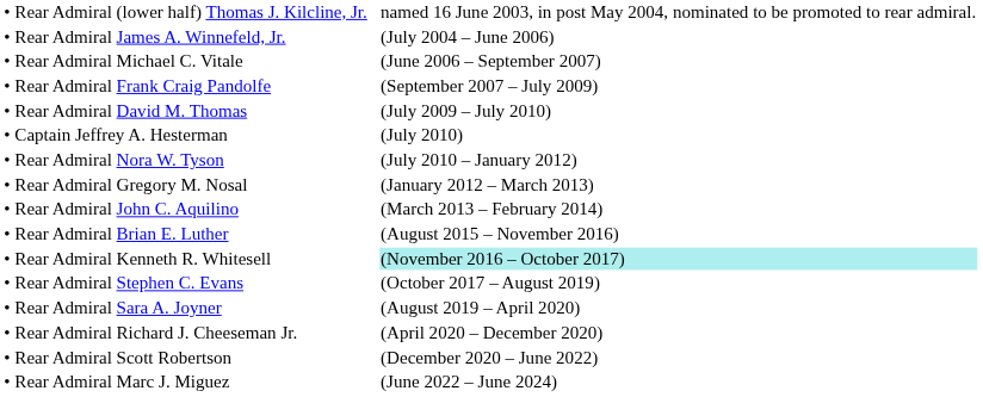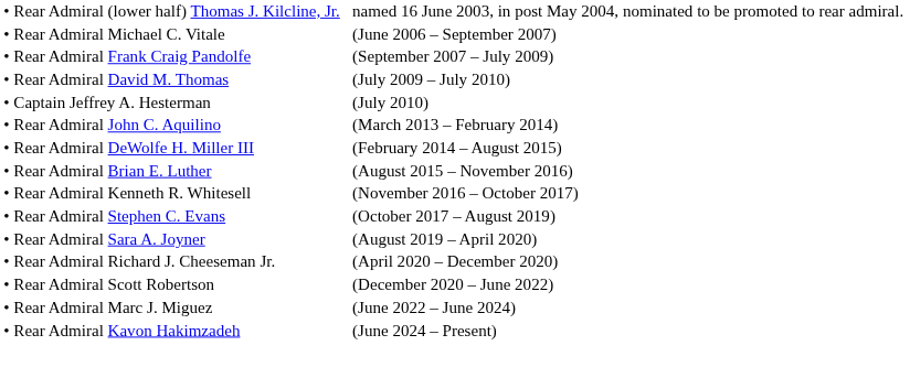 <table>
 <tr>
 <td>  • Rear Admiral (lower half) <a href='#'>Thomas J. Kilcline, Jr.</a></td>
 <td> </td>
 <td>named 16 June 2003, in post May 2004, nominated to be promoted to rear admiral.</td>
-</tr>
-<tr>
-<td>  • Rear Admiral <a href='#'>James A. Winnefeld, Jr.</a></td>
-<td> </td>
-<td>(July 2004 – June 2006)</td>
 </tr>
 <tr>
 <td>  • Rear Admiral Michael C. Vitale</td>
 <td> </td>
 <td>(June 2006 – September 2007)</td>
 </tr>
 <tr>
 <td>  • Rear Admiral <a href='#'>Frank Craig Pandolfe</a></td>
 <td> </td>
 <td>(September 2007 – July 2009)</td>
 </tr>
 <tr>
 <td>  • Rear Admiral <a href='#'>David M. Thomas</a></td>
 <td> </td>
 <td>(July 2009 – July 2010)</td>
 </tr>
 <tr>
 <td>  • Captain Jeffrey A. Hesterman</td>
 <td> </td>
 <td>(July 2010)</td>
 </tr>
 <tr>
-<td>  • Rear Admiral <a href='#'>Nora W. Tyson</a></td>
-<td> </td>
-<td>(July 2010 – January 2012)</td>
-</tr>
-<tr>
-<td>  • Rear Admiral Gregory M. Nosal</td>
-<td> </td>
-<td>(January 2012 – March 2013)</td>
-</tr>
-<tr>
 <td>  • Rear Admiral <a href='#'>John C. Aquilino</a></td>
 <td> </td>
 <td>(March 2013 – February 2014)</td>
+</tr>
+<tr>
+<td>  • Rear Admiral <a href='#'>DeWolfe H. Miller III</a></td>
+<td> </td>
+<td>(February 2014 – August 2015)</td>
 </tr>
 <tr>
 <td>  • Rear Admiral <a href='#'>Brian E. Luther</a></td>
 <td> </td>
 <td>(August 2015 – November 2016)</td>
 </tr>
 <tr>
 <td>  • Rear Admiral Kenneth R. Whitesell</td>
 <td></td>
-<td style="background: paleturquoise;">(November 2016 – October 2017)</td>
+<td>(November 2016 – October 2017)</td>
 </tr>
 <tr>
 <td>  • Rear Admiral <a href='#'>Stephen C. Evans</a></td>
 <td></td>
 <td>(October 2017 – August 2019)</td>
 </tr>
 <tr>
 <td>  • Rear Admiral <a href='#'>Sara A. Joyner</a></td>
 <td></td>
 <td>(August 2019 – April 2020)</td>
 </tr>
 <tr>
 <td>  • Rear Admiral Richard J. Cheeseman Jr.</td>
 <td></td>
 <td>(April 2020 – December 2020)</td>
 </tr>
 <tr>
 <td>  • Rear Admiral Scott Robertson</td>
 <td></td>
 <td>(December 2020 – June 2022)</td>
 </tr>
 <tr>
 <td>  • Rear Admiral Marc J. Miguez</td>
 <td></td>
 <td>(June 2022 – June 2024)</td>
 </tr>
+<tr>
+<td>  • Rear Admiral <a href='#'>Kavon Hakimzadeh</a></td>
+<td></td>
+<td>(June 2024 – Present)</td>
+</tr>
 </table>
